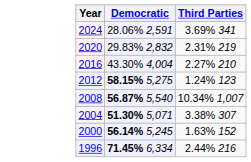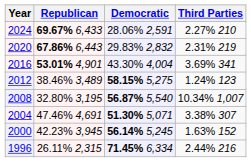 <table class="wikitable" style="float:right; font-size:95%;">
 <tr bgcolor=lightgrey>
 <th>Year</th>
+<th><a href='#'>Republican</a></th>
 <th><a href='#'>Democratic</a></th>
 <th><a href='#'>Third Parties</a></th>
 </tr>
 <tr>
 <td align="center" bgcolor="#fff3f3"><a href='#'>2024</a></td>
+<td align="center" bgcolor="#fff3f3"><strong>69.67%</strong> <em>6,433</em></td>
 <td align="center" bgcolor="#f0f0ff">28.06% <em>2,591</em></td>
-<td align="center">3.69% <em>341</em></td>
+<td align="center">2.27% <em>210</em></td>
 </tr>
 <tr>
 <td align="center" bgcolor="#fff3f3"><a href='#'>2020</a></td>
+<td align="center" bgcolor="#fff3f3"><strong>67.86%</strong> <em>6,443</em></td>
 <td align="center" bgcolor="#f0f0ff">29.83% <em>2,832</em></td>
 <td align="center">2.31% <em>219</em></td>
 </tr>
 <tr>
 <td align="center" bgcolor="#fff3f3"><a href='#'>2016</a></td>
+<td align="center" bgcolor="#fff3f3"><strong>53.01%</strong> <em>4,901</em></td>
 <td align="center" bgcolor="#f0f0ff">43.30% <em>4,004</em></td>
-<td align="center">2.27% <em>210</em></td>
+<td align="center">3.69% <em>341</em></td>
 </tr>
 <tr>
 <td align="center" bgcolor="#f0f0ff"><a href='#'>2012</a></td>
+<td align="center" bgcolor="#fff3f3">38.46% <em>3,489</em></td>
 <td align="center" bgcolor="#f0f0ff"><strong>58.15%</strong> <em>5,275</em></td>
 <td align="center">1.24% <em>123</em></td>
 </tr>
 <tr>
 <td align="center" bgcolor="#f0f0ff"><a href='#'>2008</a></td>
+<td align="center" bgcolor="#fff3f3">32.80% <em>3,195</em></td>
 <td align="center" bgcolor="#f0f0ff"><strong>56.87%</strong> <em>5,540</em></td>
 <td align="center">10.34% <em>1,007</em></td>
 </tr>
 <tr>
 <td align="center" bgcolor="#fff3f3"><a href='#'>2004</a></td>
+<td align="center" bgcolor="#fff3f3">47.46% <em>4,691</em></td>
 <td align="center" bgcolor="#f0f0ff"><strong>51.30%</strong> <em>5,071</em></td>
 <td align="center">3.38% <em>307</em></td>
 </tr>
 <tr>
 <td align="center" bgcolor="#f0f0ff"><a href='#'>2000</a></td>
+<td align="center" bgcolor="#fff3f3">42.23% <em>3,945</em></td>
 <td align="center" bgcolor="#f0f0ff"><strong>56.14%</strong> <em>5,245</em></td>
 <td align="center">1.63% <em>152</em></td>
 </tr>
 <tr>
 <td align="center" bgcolor="#f0f0ff"><a href='#'>1996</a></td>
+<td align="center" bgcolor="#fff3f3">26.11% <em>2,315</em></td>
 <td align="center" bgcolor="#f0f0ff"><strong>71.45%</strong> <em>6,334</em></td>
 <td align="center">2.44% <em>216</em></td>
 </tr>
 </table>
